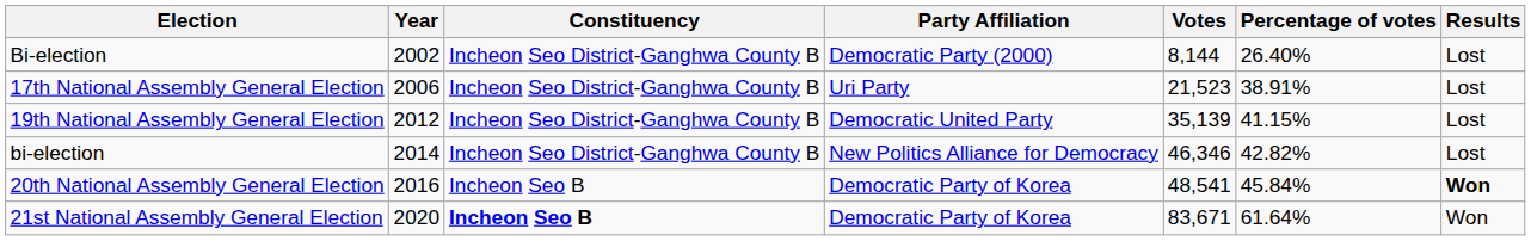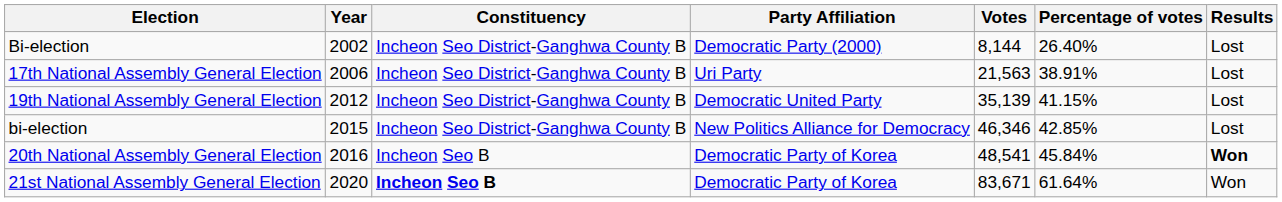 <table class="wikitable">
 <tr>
 <th>Election</th>
 <th>Year</th>
 <th>Constituency</th>
 <th>Party Affiliation</th>
 <th>Votes</th>
 <th>Percentage of votes</th>
 <th>Results</th>
 </tr>
 <tr>
 <td>Bi-election</td>
 <td>2002</td>
 <td><a href='#'>Incheon</a> <a href='#'>Seo District</a>-<a href='#'>Ganghwa County</a> B</td>
 <td><a href='#'>Democratic Party (2000)</a></td>
 <td>8,144</td>
 <td>26.40%</td>
 <td>Lost</td>
 </tr>
 <tr>
 <td><a href='#'>17th National Assembly General Election</a></td>
 <td>2006</td>
 <td><a href='#'>Incheon</a> <a href='#'>Seo District</a>-<a href='#'>Ganghwa County</a> B</td>
 <td><a href='#'>Uri Party</a></td>
-<td>21,523</td>
+<td>21,563</td>
 <td>38.91%</td>
 <td>Lost</td>
 </tr>
 <tr>
 <td><a href='#'>19th National Assembly General Election</a></td>
 <td>2012</td>
 <td><a href='#'>Incheon</a> <a href='#'>Seo District</a>-<a href='#'>Ganghwa County</a> B</td>
 <td><a href='#'>Democratic United Party</a></td>
 <td>35,139</td>
 <td>41.15%</td>
 <td>Lost</td>
 </tr>
 <tr>
 <td>bi-election</td>
-<td>2014</td>
+<td>2015</td>
 <td><a href='#'>Incheon</a> <a href='#'>Seo District</a>-<a href='#'>Ganghwa County</a> B</td>
 <td><a href='#'>New Politics Alliance for Democracy</a></td>
 <td>46,346</td>
-<td>42.82%</td>
+<td>42.85%</td>
 <td>Lost</td>
 </tr>
 <tr>
 <td><a href='#'>20th National Assembly General Election</a></td>
 <td>2016</td>
 <td><a href='#'>Incheon</a> <a href='#'>Seo</a> B</td>
 <td><a href='#'>Democratic Party of Korea</a></td>
 <td>48,541</td>
 <td>45.84%</td>
 <td><strong>Won</strong></td>
 </tr>
 <tr>
 <td><a href='#'>21st National Assembly General Election</a></td>
 <td>2020</td>
 <td><strong><a href='#'>Incheon</a> <a href='#'>Seo</a> B</strong></td>
 <td><a href='#'>Democratic Party of Korea</a></td>
 <td>83,671</td>
 <td>61.64%</td>
 <td>Won</td>
 </tr>
 </table>
